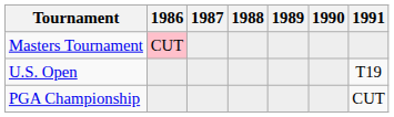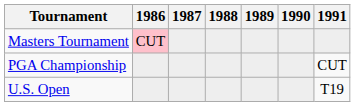 <table class="wikitable" style="font-size:95%;text-align:center;">
 <tr>
 <th>Tournament</th>
 <th>1986</th>
 <th>1987</th>
 <th>1988</th>
 <th>1989</th>
 <th>1990</th>
 <th>1991</th>
 </tr>
 <tr>
 <td align=left><a href='#'>Masters Tournament</a></td>
 <td style="background: pink;">CUT</td>
 <td style="background:#eeeeee;"></td>
 <td style="background:#eeeeee;"></td>
 <td style="background:#eeeeee;"></td>
 <td style="background:#eeeeee;"></td>
 <td style="background:#eeeeee;"></td>
 </tr>
 <tr>
+<td align=left><a href='#'>PGA Championship</a></td>
+<td style="background:#eeeeee;"></td>
+<td style="background:#eeeeee;"></td>
+<td style="background:#eeeeee;"></td>
+<td style="background:#eeeeee;"></td>
+<td style="background:#eeeeee;"></td>
+<td>CUT</td>
+</tr>
+<tr>
 <td align=left><a href='#'>U.S. Open</a></td>
 <td style="background:#eeeeee;"></td>
 <td style="background:#eeeeee;"></td>
 <td style="background:#eeeeee;"></td>
 <td style="background:#eeeeee;"></td>
 <td style="background:#eeeeee;"></td>
 <td>T19</td>
 </tr>
-<tr>
-<td align=left><a href='#'>PGA Championship</a></td>
-<td style="background:#eeeeee;"></td>
-<td style="background:#eeeeee;"></td>
-<td style="background:#eeeeee;"></td>
-<td style="background:#eeeeee;"></td>
-<td style="background:#eeeeee;"></td>
-<td>CUT</td>
-</tr>
 </table>
